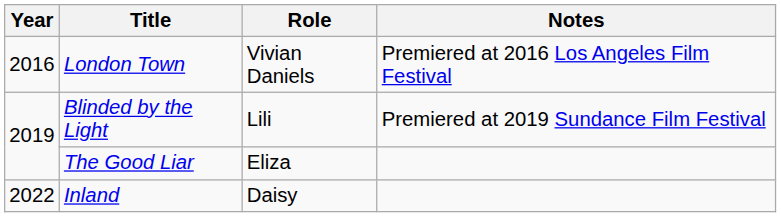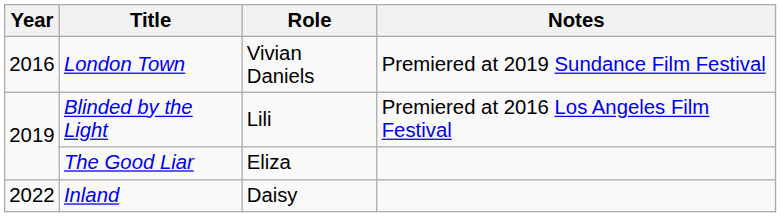 <table class="wikitable">
 <tr>
 <th>Year</th>
 <th>Title</th>
 <th>Role</th>
 <th>Notes</th>
 </tr>
 <tr>
 <td>2016</td>
 <td><em><a href='#'>London Town</a></em></td>
 <td>Vivian Daniels</td>
-<td>Premiered at 2016 <a href='#'>Los Angeles Film Festival</a></td>
+<td>Premiered at 2019 <a href='#'>Sundance Film Festival</a></td>
 </tr>
 <tr>
 <td rowspan="2">2019</td>
 <td><em><a href='#'>Blinded by the Light</a></em></td>
 <td>Lili</td>
-<td>Premiered at 2019 <a href='#'>Sundance Film Festival</a></td>
+<td>Premiered at 2016 <a href='#'>Los Angeles Film Festival</a></td>
 </tr>
 <tr>
 <td><em><a href='#'>The Good Liar</a></em></td>
 <td>Eliza</td>
 <td></td>
 </tr>
 <tr>
 <td>2022</td>
 <td><em><a href='#'>Inland</a></em></td>
 <td>Daisy</td>
 <td></td>
 </tr>
 </table>
